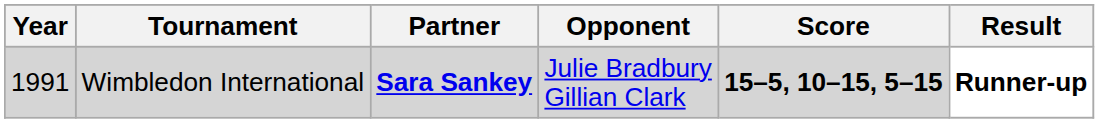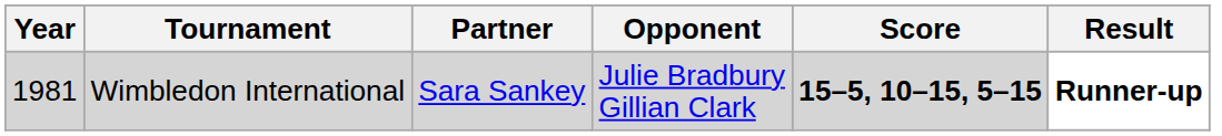 <table class="sortable wikitable" style="font-size: 90%;">
 <tr>
 <th>Year</th>
 <th>Tournament</th>
 <th>Partner</th>
 <th>Opponent</th>
 <th>Score</th>
 <th>Result</th>
 </tr>
 <tr style="background:#D5D5D5">
-<td align="center">1991</td>
+<td align="center">1981</td>
 <td align="left">Wimbledon International</td>
-<td align="left"><strong> <a href='#'>Sara Sankey</a></strong></td>
+<td align="left"> <a href='#'>Sara Sankey</a></td>
 <td align="left"> <a href='#'>Julie Bradbury</a> <br>  <a href='#'>Gillian Clark</a></td>
 <td align="left"><strong>15–5, 10–15, 5–15</strong></td>
 <td style="text-align:left; background:white"> <strong>Runner-up</strong></td>
 </tr>
 </table>
